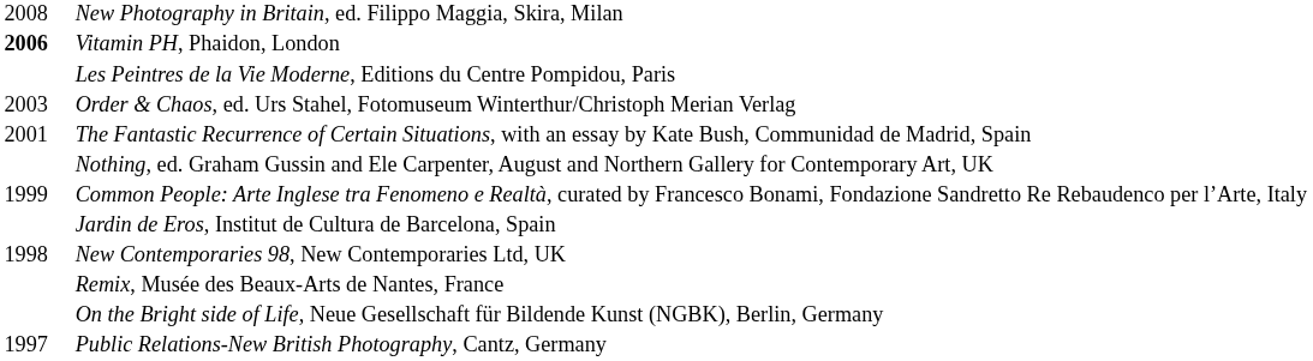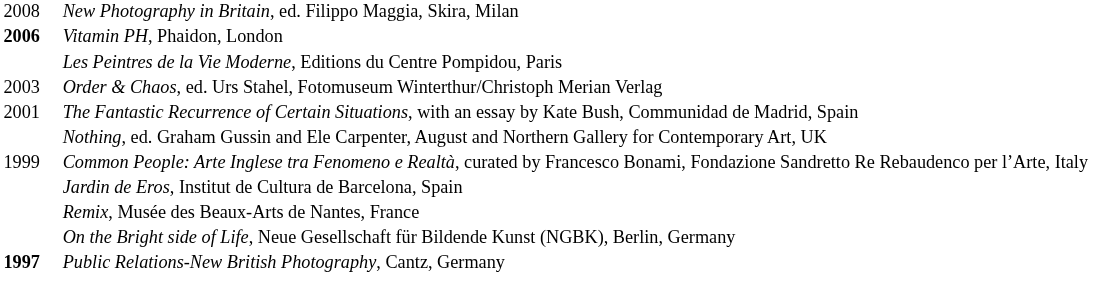 <table>
 <tr>
 <td style="width:3em;vertical-align:top;">2008</td>
 <td><em>New Photography in Britain</em>, ed. Filippo Maggia, Skira, Milan </td>
 </tr>
 <tr>
 <td><strong>2006</strong></td>
 <td><em>Vitamin PH</em>, Phaidon, London </td>
 </tr>
 <tr>
 <td></td>
 <td><em>Les Peintres de la Vie Moderne</em>, Editions du Centre Pompidou, Paris </td>
 </tr>
 <tr>
 <td>2003</td>
 <td><em>Order & Chaos</em>, ed. Urs Stahel, Fotomuseum Winterthur/Christoph Merian Verlag</td>
 </tr>
 <tr>
 <td>2001</td>
 <td><em>The Fantastic Recurrence of Certain Situations</em>, with an essay by Kate Bush, Communidad de Madrid, Spain</td>
 </tr>
 <tr>
 <td></td>
 <td><em>Nothing</em>, ed. Graham Gussin and Ele Carpenter, August and Northern Gallery for Contemporary Art, UK</td>
 </tr>
 <tr>
 <td>1999</td>
 <td><em>Common People: Arte Inglese tra Fenomeno e Realtà</em>, curated by Francesco Bonami, Fondazione Sandretto Re Rebaudenco per l’Arte, Italy</td>
 </tr>
 <tr>
 <td></td>
 <td><em>Jardin de Eros</em>, Institut de Cultura de Barcelona, Spain</td>
 </tr>
 <tr>
-<td>1998</td>
-<td><em>New Contemporaries 98</em>, New Contemporaries Ltd, UK</td>
-</tr>
-<tr>
 <td></td>
 <td><em>Remix</em>, Musée des Beaux-Arts de Nantes, France</td>
 </tr>
 <tr>
 <td></td>
 <td><em>On the Bright side of Life</em>, Neue Gesellschaft für Bildende Kunst (NGBK), Berlin, Germany</td>
 </tr>
 <tr>
-<td>1997</td>
+<td><strong>1997</strong></td>
 <td><em>Public Relations-New British Photography</em>, Cantz, Germany</td>
 </tr>
 </table>
